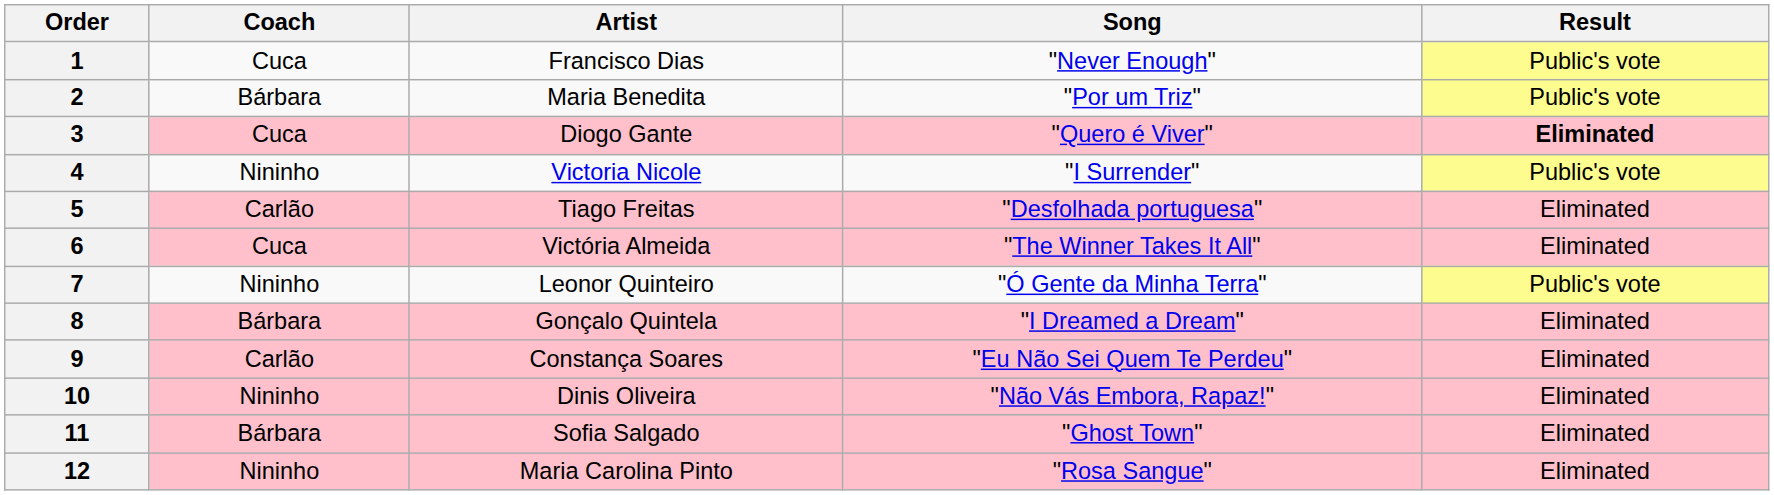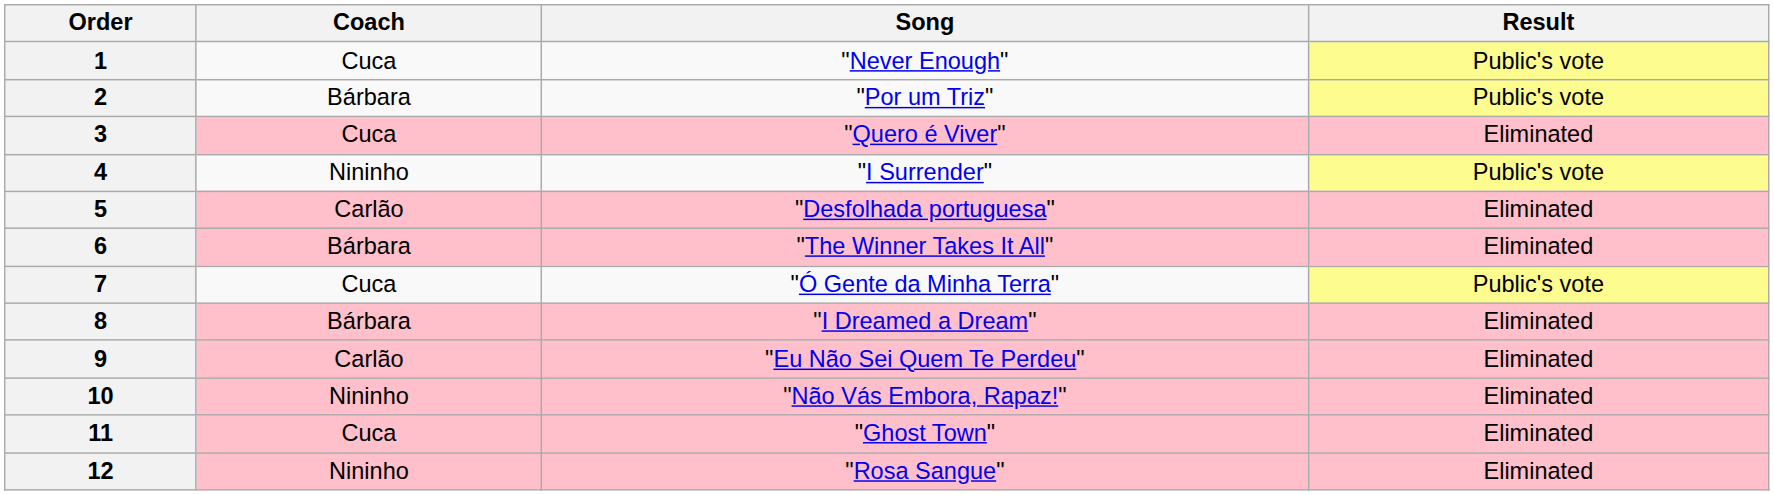 <table class="wikitable" style="text-align:center; width:95%">
 <tr>
 <th style="width:05%">Order</th>
 <th style="width:09%">Coach</th>
-<th style="width:15%">Artist</th>
 <th style="width:20%">Song</th>
 <th style="width:12%">Result</th>
 </tr>
 <tr>
 <th>1</th>
 <td>Cuca</td>
-<td>Francisco Dias</td>
 <td>"<a href='#'>Never Enough</a>"</td>
 <td style="background:#fdfc8f">Public's vote</td>
 </tr>
 <tr>
 <th>2</th>
 <td>Bárbara</td>
-<td>Maria Benedita</td>
 <td>"<a href='#'>Por um Triz</a>"</td>
 <td style="background:#fdfc8f">Public's vote</td>
 </tr>
 <tr>
 <th>3</th>
 <td style="background:pink">Cuca</td>
-<td style="background:pink">Diogo Gante</td>
 <td style="background:pink">"<a href='#'>Quero é Viver</a>"</td>
-<td style="background:pink"><strong>Eliminated</strong></td>
+<td style="background:pink">Eliminated</td>
 </tr>
 <tr>
 <th>4</th>
 <td>Nininho</td>
-<td><a href='#'>Victoria Nicole</a></td>
 <td>"<a href='#'>I Surrender</a>"</td>
 <td style="background:#fdfc8f">Public's vote</td>
 </tr>
 <tr>
 <th>5</th>
 <td style="background:pink">Carlão</td>
-<td style="background:pink">Tiago Freitas</td>
 <td style="background:pink">"<a href='#'>Desfolhada portuguesa</a>"</td>
 <td style="background:pink">Eliminated</td>
 </tr>
 <tr>
 <th>6</th>
-<td style="background:pink">Cuca</td>
-<td style="background:pink">Victória Almeida</td>
+<td style="background:pink">Bárbara</td>
 <td style="background:pink">"<a href='#'>The Winner Takes It All</a>"</td>
 <td style="background:pink">Eliminated</td>
 </tr>
 <tr>
 <th>7</th>
-<td>Nininho</td>
-<td>Leonor Quinteiro</td>
+<td>Cuca</td>
 <td>"<a href='#'>Ó Gente da Minha Terra</a>"</td>
 <td style="background:#fdfc8f">Public's vote</td>
 </tr>
 <tr>
 <th>8</th>
 <td style="background:pink">Bárbara</td>
-<td style="background:pink">Gonçalo Quintela</td>
 <td style="background:pink">"<a href='#'>I Dreamed a Dream</a>"</td>
 <td style="background:pink">Eliminated</td>
 </tr>
 <tr>
 <th>9</th>
 <td style="background:pink">Carlão</td>
-<td style="background:pink">Constança Soares</td>
 <td style="background:pink">"<a href='#'>Eu Não Sei Quem Te Perdeu</a>"</td>
 <td style="background:pink">Eliminated</td>
 </tr>
 <tr>
 <th>10</th>
 <td style="background:pink">Nininho</td>
-<td style="background:pink">Dinis Oliveira</td>
 <td style="background:pink">"<a href='#'>Não Vás Embora, Rapaz!</a>"</td>
 <td style="background:pink">Eliminated</td>
 </tr>
 <tr>
 <th>11</th>
-<td style="background:pink">Bárbara</td>
-<td style="background:pink">Sofia Salgado</td>
+<td style="background:pink">Cuca</td>
 <td style="background:pink">"<a href='#'>Ghost Town</a>"</td>
 <td style="background:pink">Eliminated</td>
 </tr>
 <tr>
 <th>12</th>
 <td style="background:pink">Nininho</td>
-<td style="background:pink">Maria Carolina Pinto</td>
 <td style="background:pink">"<a href='#'>Rosa Sangue</a>"</td>
 <td style="background:pink">Eliminated</td>
 </tr>
 </table>
